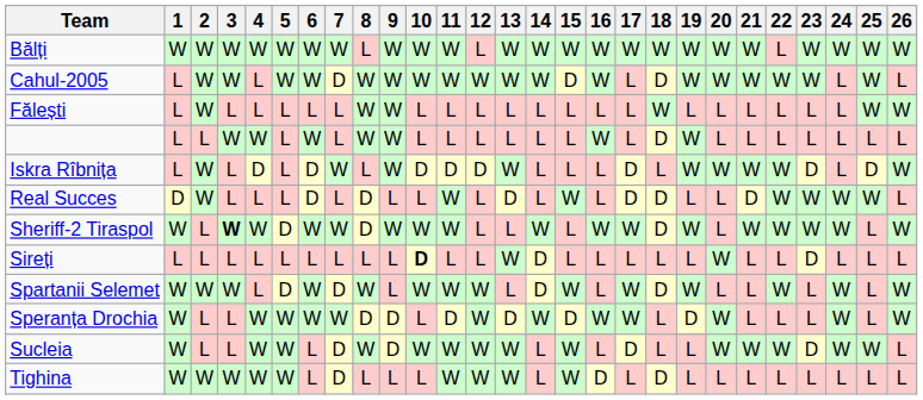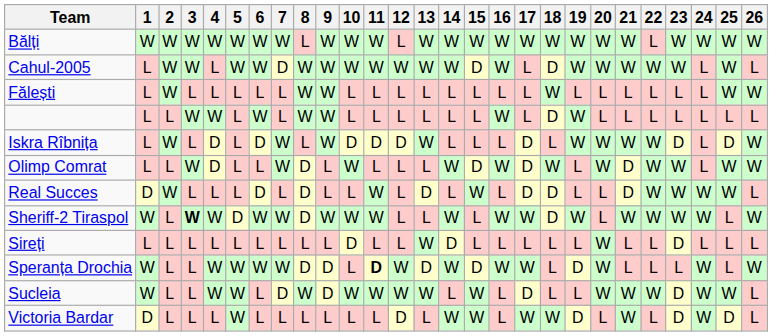 <table class="wikitable" style="font-size:85%; text-align: center;">
 <tr>
 <th>Team</th>
 <th>1</th>
 <th>2</th>
 <th>3</th>
 <th>4</th>
 <th>5</th>
 <th>6</th>
 <th>7</th>
 <th>8</th>
 <th>9</th>
 <th>10</th>
 <th>11</th>
 <th>12</th>
 <th>13</th>
 <th>14</th>
 <th>15</th>
 <th>16</th>
 <th>17</th>
 <th>18</th>
 <th>19</th>
 <th>20</th>
 <th>21</th>
 <th>22</th>
 <th>23</th>
 <th>24</th>
 <th>25</th>
 <th>26</th>
 </tr>
 <tr>
 <td align="left"><a href='#'>Bălți</a></td>
 <td style="width:10px; background:#CCFFCC;">W</td>
 <td style="width:10px; background:#CCFFCC;">W</td>
 <td style="width:10px; background:#CCFFCC;">W</td>
 <td style="width:10px; background:#CCFFCC;">W</td>
 <td style="width:10px; background:#CCFFCC;">W</td>
 <td style="width:10px; background:#CCFFCC;">W</td>
 <td style="width:10px; background:#CCFFCC;">W</td>
 <td style="width:10px; background:#FFCCCC;">L</td>
 <td style="width:10px; background:#CCFFCC;">W</td>
 <td style="width:10px; background:#CCFFCC;">W</td>
 <td style="width:10px; background:#CCFFCC;">W</td>
 <td style="width:10px; background:#FFCCCC;">L</td>
 <td style="width:10px; background:#CCFFCC;">W</td>
 <td style="width:10px; background:#CCFFCC;">W</td>
 <td style="width:10px; background:#CCFFCC;">W</td>
 <td style="width:10px; background:#CCFFCC;">W</td>
 <td style="width:10px; background:#CCFFCC;">W</td>
 <td style="width:10px; background:#CCFFCC;">W</td>
 <td style="width:10px; background:#CCFFCC;">W</td>
 <td style="width:10px; background:#CCFFCC;">W</td>
 <td style="width:10px; background:#CCFFCC;">W</td>
 <td style="width:10px; background:#FFCCCC;">L</td>
 <td style="width:10px; background:#CCFFCC;">W</td>
 <td style="width:10px; background:#CCFFCC;">W</td>
 <td style="width:10px; background:#CCFFCC;">W</td>
 <td style="width:10px; background:#CCFFCC;">W</td>
 </tr>
 <tr>
 <td align="left"><a href='#'>Cahul-2005</a></td>
 <td style="width:10px; background:#FFCCCC;">L</td>
 <td style="width:10px; background:#CCFFCC;">W</td>
 <td style="width:10px; background:#CCFFCC;">W</td>
 <td style="width:10px; background:#FFCCCC;">L</td>
 <td style="width:10px; background:#CCFFCC;">W</td>
 <td style="width:10px; background:#CCFFCC;">W</td>
 <td style="width:10px; background:#FFFFCC;">D</td>
 <td style="width:10px; background:#CCFFCC;">W</td>
 <td style="width:10px; background:#CCFFCC;">W</td>
 <td style="width:10px; background:#CCFFCC;">W</td>
 <td style="width:10px; background:#CCFFCC;">W</td>
 <td style="width:10px; background:#CCFFCC;">W</td>
 <td style="width:10px; background:#CCFFCC;">W</td>
 <td style="width:10px; background:#CCFFCC;">W</td>
 <td style="width:10px; background:#FFFFCC;">D</td>
 <td style="width:10px; background:#CCFFCC;">W</td>
 <td style="width:10px; background:#FFCCCC;">L</td>
 <td style="width:10px; background:#FFFFCC;">D</td>
 <td style="width:10px; background:#CCFFCC;">W</td>
 <td style="width:10px; background:#CCFFCC;">W</td>
 <td style="width:10px; background:#CCFFCC;">W</td>
 <td style="width:10px; background:#CCFFCC;">W</td>
 <td style="width:10px; background:#CCFFCC;">W</td>
 <td style="width:10px; background:#FFCCCC;">L</td>
 <td style="width:10px; background:#CCFFCC;">W</td>
 <td style="width:10px; background:#FFCCCC;">L</td>
 </tr>
 <tr>
 <td align="left"><a href='#'>Fălești</a></td>
 <td style="width:10px; background:#FFCCCC;">L</td>
 <td style="width:10px; background:#CCFFCC;">W</td>
 <td style="width:10px; background:#FFCCCC;">L</td>
 <td style="width:10px; background:#FFCCCC;">L</td>
 <td style="width:10px; background:#FFCCCC;">L</td>
 <td style="width:10px; background:#FFCCCC;">L</td>
 <td style="width:10px; background:#FFCCCC;">L</td>
 <td style="width:10px; background:#CCFFCC;">W</td>
 <td style="width:10px; background:#CCFFCC;">W</td>
 <td style="width:10px; background:#FFCCCC;">L</td>
 <td style="width:10px; background:#FFCCCC;">L</td>
 <td style="width:10px; background:#FFCCCC;">L</td>
 <td style="width:10px; background:#FFCCCC;">L</td>
 <td style="width:10px; background:#FFCCCC;">L</td>
 <td style="width:10px; background:#FFCCCC;">L</td>
 <td style="width:10px; background:#FFCCCC;">L</td>
 <td style="width:10px; background:#FFCCCC;">L</td>
 <td style="width:10px; background:#CCFFCC;">W</td>
 <td style="width:10px; background:#FFCCCC;">L</td>
 <td style="width:10px; background:#FFCCCC;">L</td>
 <td style="width:10px; background:#FFCCCC;">L</td>
 <td style="width:10px; background:#FFCCCC;">L</td>
 <td style="width:10px; background:#FFCCCC;">L</td>
 <td style="width:10px; background:#FFCCCC;">L</td>
 <td style="width:10px; background:#CCFFCC;">W</td>
 <td style="width:10px; background:#CCFFCC;">W</td>
 </tr>
 <tr>
 <td align="left"></td>
 <td style="width:10px; background:#FFCCCC;">L</td>
 <td style="width:10px; background:#FFCCCC;">L</td>
 <td style="width:10px; background:#CCFFCC;">W</td>
 <td style="width:10px; background:#CCFFCC;">W</td>
 <td style="width:10px; background:#FFCCCC;">L</td>
 <td style="width:10px; background:#CCFFCC;">W</td>
 <td style="width:10px; background:#FFCCCC;">L</td>
 <td style="width:10px; background:#CCFFCC;">W</td>
 <td style="width:10px; background:#CCFFCC;">W</td>
 <td style="width:10px; background:#FFCCCC;">L</td>
 <td style="width:10px; background:#FFCCCC;">L</td>
 <td style="width:10px; background:#FFCCCC;">L</td>
 <td style="width:10px; background:#FFCCCC;">L</td>
 <td style="width:10px; background:#FFCCCC;">L</td>
 <td style="width:10px; background:#FFCCCC;">L</td>
 <td style="width:10px; background:#CCFFCC;">W</td>
 <td style="width:10px; background:#FFCCCC;">L</td>
 <td style="width:10px; background:#FFFFCC;">D</td>
 <td style="width:10px; background:#CCFFCC;">W</td>
 <td style="width:10px; background:#FFCCCC;">L</td>
 <td style="width:10px; background:#FFCCCC;">L</td>
 <td style="width:10px; background:#FFCCCC;">L</td>
 <td style="width:10px; background:#FFCCCC;">L</td>
 <td style="width:10px; background:#FFCCCC;">L</td>
 <td style="width:10px; background:#FFCCCC;">L</td>
 <td style="width:10px; background:#FFCCCC;">L</td>
 </tr>
 <tr>
 <td align="left"><a href='#'>Iskra Rîbnița</a></td>
 <td style="width:10px; background:#FFCCCC;">L</td>
 <td style="width:10px; background:#CCFFCC;">W</td>
 <td style="width:10px; background:#FFCCCC;">L</td>
 <td style="width:10px; background:#FFFFCC;">D</td>
 <td style="width:10px; background:#FFCCCC;">L</td>
 <td style="width:10px; background:#FFFFCC;">D</td>
 <td style="width:10px; background:#CCFFCC;">W</td>
 <td style="width:10px; background:#FFCCCC;">L</td>
 <td style="width:10px; background:#CCFFCC;">W</td>
 <td style="width:10px; background:#FFFFCC;">D</td>
 <td style="width:10px; background:#FFFFCC;">D</td>
 <td style="width:10px; background:#FFFFCC;">D</td>
 <td style="width:10px; background:#CCFFCC;">W</td>
 <td style="width:10px; background:#FFCCCC;">L</td>
 <td style="width:10px; background:#FFCCCC;">L</td>
 <td style="width:10px; background:#FFCCCC;">L</td>
 <td style="width:10px; background:#FFFFCC;">D</td>
 <td style="width:10px; background:#FFCCCC;">L</td>
 <td style="width:10px; background:#CCFFCC;">W</td>
 <td style="width:10px; background:#CCFFCC;">W</td>
 <td style="width:10px; background:#CCFFCC;">W</td>
 <td style="width:10px; background:#CCFFCC;">W</td>
 <td style="width:10px; background:#FFFFCC;">D</td>
 <td style="width:10px; background:#FFCCCC;">L</td>
 <td style="width:10px; background:#FFFFCC;">D</td>
 <td style="width:10px; background:#CCFFCC;">W</td>
 </tr>
 <tr>
+<td align="left"><a href='#'>Olimp Comrat</a></td>
+<td style="width:10px; background:#FFCCCC;">L</td>
+<td style="width:10px; background:#FFCCCC;">L</td>
+<td style="width:10px; background:#CCFFCC;">W</td>
+<td style="width:10px; background:#FFFFCC;">D</td>
+<td style="width:10px; background:#FFCCCC;">L</td>
+<td style="width:10px; background:#FFCCCC;">L</td>
+<td style="width:10px; background:#CCFFCC;">W</td>
+<td style="width:10px; background:#FFFFCC;">D</td>
+<td style="width:10px; background:#FFCCCC;">L</td>
+<td style="width:10px; background:#CCFFCC;">W</td>
+<td style="width:10px; background:#FFCCCC;">L</td>
+<td style="width:10px; background:#FFCCCC;">L</td>
+<td style="width:10px; background:#FFCCCC;">L</td>
+<td style="width:10px; background:#CCFFCC;">W</td>
+<td style="width:10px; background:#FFFFCC;">D</td>
+<td style="width:10px; background:#CCFFCC;">W</td>
+<td style="width:10px; background:#FFFFCC;">D</td>
+<td style="width:10px; background:#CCFFCC;">W</td>
+<td style="width:10px; background:#FFCCCC;">L</td>
+<td style="width:10px; background:#CCFFCC;">W</td>
+<td style="width:10px; background:#FFFFCC;">D</td>
+<td style="width:10px; background:#CCFFCC;">W</td>
+<td style="width:10px; background:#CCFFCC;">W</td>
+<td style="width:10px; background:#FFCCCC;">L</td>
+<td style="width:10px; background:#CCFFCC;">W</td>
+<td style="width:10px; background:#CCFFCC;">W</td>
+</tr>
+<tr>
 <td align="left"><a href='#'>Real Succes</a></td>
 <td style="width:10px; background:#FFFFCC;">D</td>
 <td style="width:10px; background:#CCFFCC;">W</td>
 <td style="width:10px; background:#FFCCCC;">L</td>
 <td style="width:10px; background:#FFCCCC;">L</td>
 <td style="width:10px; background:#FFCCCC;">L</td>
 <td style="width:10px; background:#FFFFCC;">D</td>
 <td style="width:10px; background:#FFCCCC;">L</td>
 <td style="width:10px; background:#FFFFCC;">D</td>
 <td style="width:10px; background:#FFCCCC;">L</td>
 <td style="width:10px; background:#FFCCCC;">L</td>
 <td style="width:10px; background:#CCFFCC;">W</td>
 <td style="width:10px; background:#FFCCCC;">L</td>
 <td style="width:10px; background:#FFFFCC;">D</td>
 <td style="width:10px; background:#FFCCCC;">L</td>
 <td style="width:10px; background:#CCFFCC;">W</td>
 <td style="width:10px; background:#FFCCCC;">L</td>
 <td style="width:10px; background:#FFFFCC;">D</td>
 <td style="width:10px; background:#FFFFCC;">D</td>
 <td style="width:10px; background:#FFCCCC;">L</td>
 <td style="width:10px; background:#FFCCCC;">L</td>
 <td style="width:10px; background:#FFFFCC;">D</td>
 <td style="width:10px; background:#CCFFCC;">W</td>
 <td style="width:10px; background:#CCFFCC;">W</td>
 <td style="width:10px; background:#CCFFCC;">W</td>
 <td style="width:10px; background:#CCFFCC;">W</td>
 <td style="width:10px; background:#FFCCCC;">L</td>
 </tr>
 <tr>
 <td align="left"><a href='#'>Sheriff-2 Tiraspol</a></td>
 <td style="width:10px; background:#CCFFCC;">W</td>
 <td style="width:10px; background:#FFCCCC;">L</td>
 <td style="width:10px; background:#CCFFCC;"><strong>W</strong></td>
 <td style="width:10px; background:#CCFFCC;">W</td>
 <td style="width:10px; background:#FFFFCC;">D</td>
 <td style="width:10px; background:#CCFFCC;">W</td>
 <td style="width:10px; background:#CCFFCC;">W</td>
 <td style="width:10px; background:#FFFFCC;">D</td>
 <td style="width:10px; background:#CCFFCC;">W</td>
 <td style="width:10px; background:#CCFFCC;">W</td>
 <td style="width:10px; background:#CCFFCC;">W</td>
 <td style="width:10px; background:#FFCCCC;">L</td>
 <td style="width:10px; background:#FFCCCC;">L</td>
 <td style="width:10px; background:#CCFFCC;">W</td>
 <td style="width:10px; background:#FFCCCC;">L</td>
 <td style="width:10px; background:#CCFFCC;">W</td>
 <td style="width:10px; background:#CCFFCC;">W</td>
 <td style="width:10px; background:#FFFFCC;">D</td>
 <td style="width:10px; background:#CCFFCC;">W</td>
 <td style="width:10px; background:#FFCCCC;">L</td>
 <td style="width:10px; background:#CCFFCC;">W</td>
 <td style="width:10px; background:#CCFFCC;">W</td>
 <td style="width:10px; background:#CCFFCC;">W</td>
 <td style="width:10px; background:#CCFFCC;">W</td>
 <td style="width:10px; background:#FFCCCC;">L</td>
 <td style="width:10px; background:#CCFFCC;">W</td>
 </tr>
 <tr>
 <td align="left"><a href='#'>Sireți</a></td>
 <td style="width:10px; background:#FFCCCC;">L</td>
 <td style="width:10px; background:#FFCCCC;">L</td>
 <td style="width:10px; background:#FFCCCC;">L</td>
 <td style="width:10px; background:#FFCCCC;">L</td>
 <td style="width:10px; background:#FFCCCC;">L</td>
 <td style="width:10px; background:#FFCCCC;">L</td>
 <td style="width:10px; background:#FFCCCC;">L</td>
 <td style="width:10px; background:#FFCCCC;">L</td>
 <td style="width:10px; background:#FFCCCC;">L</td>
-<td style="width:10px; background:#FFFFCC;"><strong>D</strong></td>
+<td style="width:10px; background:#FFFFCC;">D</td>
 <td style="width:10px; background:#FFCCCC;">L</td>
 <td style="width:10px; background:#FFCCCC;">L</td>
 <td style="width:10px; background:#CCFFCC;">W</td>
 <td style="width:10px; background:#FFFFCC;">D</td>
 <td style="width:10px; background:#FFCCCC;">L</td>
 <td style="width:10px; background:#FFCCCC;">L</td>
 <td style="width:10px; background:#FFCCCC;">L</td>
 <td style="width:10px; background:#FFCCCC;">L</td>
 <td style="width:10px; background:#FFCCCC;">L</td>
 <td style="width:10px; background:#CCFFCC;">W</td>
 <td style="width:10px; background:#FFCCCC;">L</td>
 <td style="width:10px; background:#FFCCCC;">L</td>
 <td style="width:10px; background:#FFFFCC;">D</td>
 <td style="width:10px; background:#FFCCCC;">L</td>
 <td style="width:10px; background:#FFCCCC;">L</td>
 <td style="width:10px; background:#FFCCCC;">L</td>
 </tr>
 <tr>
-<td align="left"><a href='#'>Spartanii Selemet</a></td>
-<td style="width:10px; background:#CCFFCC;">W</td>
-<td style="width:10px; background:#CCFFCC;">W</td>
-<td style="width:10px; background:#CCFFCC;">W</td>
-<td style="width:10px; background:#FFCCCC;">L</td>
-<td style="width:10px; background:#FFFFCC;">D</td>
-<td style="width:10px; background:#CCFFCC;">W</td>
-<td style="width:10px; background:#FFFFCC;">D</td>
-<td style="width:10px; background:#CCFFCC;">W</td>
-<td style="width:10px; background:#FFCCCC;">L</td>
-<td style="width:10px; background:#CCFFCC;">W</td>
-<td style="width:10px; background:#CCFFCC;">W</td>
-<td style="width:10px; background:#CCFFCC;">W</td>
-<td style="width:10px; background:#FFCCCC;">L</td>
-<td style="width:10px; background:#FFFFCC;">D</td>
-<td style="width:10px; background:#CCFFCC;">W</td>
-<td style="width:10px; background:#FFCCCC;">L</td>
-<td style="width:10px; background:#CCFFCC;">W</td>
-<td style="width:10px; background:#FFFFCC;">D</td>
-<td style="width:10px; background:#CCFFCC;">W</td>
-<td style="width:10px; background:#FFCCCC;">L</td>
-<td style="width:10px; background:#FFCCCC;">L</td>
-<td style="width:10px; background:#CCFFCC;">W</td>
-<td style="width:10px; background:#FFCCCC;">L</td>
-<td style="width:10px; background:#CCFFCC;">W</td>
-<td style="width:10px; background:#FFCCCC;">L</td>
-<td style="width:10px; background:#CCFFCC;">W</td>
-</tr>
-<tr>
 <td align="left"><a href='#'>Speranța Drochia</a></td>
 <td style="width:10px; background:#CCFFCC;">W</td>
 <td style="width:10px; background:#FFCCCC;">L</td>
 <td style="width:10px; background:#FFCCCC;">L</td>
 <td style="width:10px; background:#CCFFCC;">W</td>
 <td style="width:10px; background:#CCFFCC;">W</td>
 <td style="width:10px; background:#CCFFCC;">W</td>
 <td style="width:10px; background:#CCFFCC;">W</td>
 <td style="width:10px; background:#FFFFCC;">D</td>
 <td style="width:10px; background:#FFFFCC;">D</td>
 <td style="width:10px; background:#FFCCCC;">L</td>
-<td style="width:10px; background:#FFFFCC;">D</td>
+<td style="width:10px; background:#FFFFCC;"><strong>D</strong></td>
 <td style="width:10px; background:#CCFFCC;">W</td>
 <td style="width:10px; background:#FFFFCC;">D</td>
 <td style="width:10px; background:#CCFFCC;">W</td>
 <td style="width:10px; background:#FFFFCC;">D</td>
 <td style="width:10px; background:#CCFFCC;">W</td>
 <td style="width:10px; background:#CCFFCC;">W</td>
 <td style="width:10px; background:#FFCCCC;">L</td>
 <td style="width:10px; background:#FFFFCC;">D</td>
 <td style="width:10px; background:#CCFFCC;">W</td>
 <td style="width:10px; background:#FFCCCC;">L</td>
 <td style="width:10px; background:#FFCCCC;">L</td>
 <td style="width:10px; background:#FFCCCC;">L</td>
 <td style="width:10px; background:#CCFFCC;">W</td>
 <td style="width:10px; background:#FFCCCC;">L</td>
 <td style="width:10px; background:#CCFFCC;">W</td>
 </tr>
 <tr>
 <td align="left"><a href='#'>Sucleia</a></td>
 <td style="width:10px; background:#CCFFCC;">W</td>
 <td style="width:10px; background:#FFCCCC;">L</td>
 <td style="width:10px; background:#FFCCCC;">L</td>
 <td style="width:10px; background:#CCFFCC;">W</td>
 <td style="width:10px; background:#CCFFCC;">W</td>
 <td style="width:10px; background:#FFCCCC;">L</td>
 <td style="width:10px; background:#FFFFCC;">D</td>
 <td style="width:10px; background:#CCFFCC;">W</td>
 <td style="width:10px; background:#FFFFCC;">D</td>
 <td style="width:10px; background:#CCFFCC;">W</td>
 <td style="width:10px; background:#CCFFCC;">W</td>
 <td style="width:10px; background:#CCFFCC;">W</td>
 <td style="width:10px; background:#CCFFCC;">W</td>
 <td style="width:10px; background:#FFCCCC;">L</td>
 <td style="width:10px; background:#CCFFCC;">W</td>
 <td style="width:10px; background:#FFCCCC;">L</td>
 <td style="width:10px; background:#FFFFCC;">D</td>
 <td style="width:10px; background:#FFCCCC;">L</td>
 <td style="width:10px; background:#FFCCCC;">L</td>
 <td style="width:10px; background:#CCFFCC;">W</td>
 <td style="width:10px; background:#CCFFCC;">W</td>
 <td style="width:10px; background:#CCFFCC;">W</td>
 <td style="width:10px; background:#FFFFCC;">D</td>
 <td style="width:10px; background:#CCFFCC;">W</td>
 <td style="width:10px; background:#CCFFCC;">W</td>
 <td style="width:10px; background:#FFCCCC;">L</td>
 </tr>
 <tr>
-<td align="left"><a href='#'>Tighina</a></td>
-<td style="width:10px; background:#CCFFCC;">W</td>
-<td style="width:10px; background:#CCFFCC;">W</td>
-<td style="width:10px; background:#CCFFCC;">W</td>
-<td style="width:10px; background:#CCFFCC;">W</td>
-<td style="width:10px; background:#CCFFCC;">W</td>
-<td style="width:10px; background:#FFCCCC;">L</td>
+<td align="left"><a href='#'>Victoria Bardar</a></td>
 <td style="width:10px; background:#FFFFCC;">D</td>
 <td style="width:10px; background:#FFCCCC;">L</td>
 <td style="width:10px; background:#FFCCCC;">L</td>
 <td style="width:10px; background:#FFCCCC;">L</td>
 <td style="width:10px; background:#CCFFCC;">W</td>
-<td style="width:10px; background:#CCFFCC;">W</td>
-<td style="width:10px; background:#CCFFCC;">W</td>
-<td style="width:10px; background:#FFCCCC;">L</td>
-<td style="width:10px; background:#CCFFCC;">W</td>
-<td style="width:10px; background:#FFFFCC;">D</td>
-<td style="width:10px; background:#FFCCCC;">L</td>
-<td style="width:10px; background:#FFFFCC;">D</td>
 <td style="width:10px; background:#FFCCCC;">L</td>
 <td style="width:10px; background:#FFCCCC;">L</td>
 <td style="width:10px; background:#FFCCCC;">L</td>
 <td style="width:10px; background:#FFCCCC;">L</td>
 <td style="width:10px; background:#FFCCCC;">L</td>
 <td style="width:10px; background:#FFCCCC;">L</td>
+<td style="width:10px; background:#FFFFCC;">D</td>
 <td style="width:10px; background:#FFCCCC;">L</td>
+<td style="width:10px; background:#CCFFCC;">W</td>
+<td style="width:10px; background:#CCFFCC;">W</td>
+<td style="width:10px; background:#FFCCCC;">L</td>
+<td style="width:10px; background:#CCFFCC;">W</td>
+<td style="width:10px; background:#CCFFCC;">W</td>
+<td style="width:10px; background:#FFFFCC;">D</td>
+<td style="width:10px; background:#FFCCCC;">L</td>
+<td style="width:10px; background:#CCFFCC;">W</td>
+<td style="width:10px; background:#FFCCCC;">L</td>
+<td style="width:10px; background:#FFFFCC;">D</td>
+<td style="width:10px; background:#CCFFCC;">W</td>
+<td style="width:10px; background:#FFFFCC;">D</td>
 <td style="width:10px; background:#FFCCCC;">L</td>
 </tr>
 </table>
